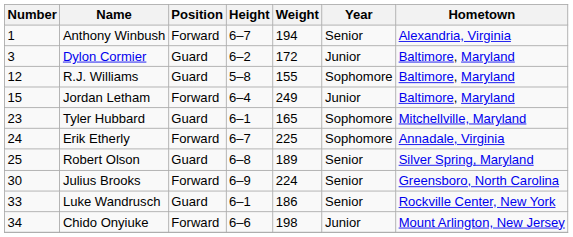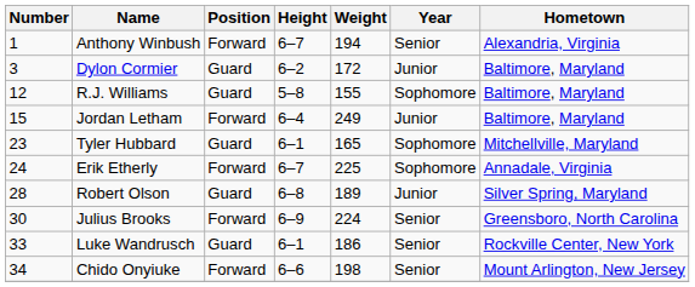 <table class="wikitable" style="font-size: 95%;">
 <tr>
 <th>Number</th>
 <th>Name</th>
 <th>Position</th>
 <th>Height</th>
 <th>Weight</th>
 <th>Year</th>
 <th>Hometown</th>
 </tr>
 <tr>
 <td>1</td>
 <td>Anthony Winbush</td>
 <td>Forward</td>
 <td>6–7</td>
 <td>194</td>
 <td>Senior</td>
 <td><a href='#'>Alexandria, Virginia</a></td>
 </tr>
 <tr>
 <td>3</td>
 <td><a href='#'>Dylon Cormier</a></td>
 <td>Guard</td>
 <td>6–2</td>
 <td>172</td>
 <td>Junior</td>
 <td><a href='#'>Baltimore</a>, <a href='#'>Maryland</a></td>
 </tr>
 <tr>
 <td>12</td>
 <td>R.J. Williams</td>
 <td>Guard</td>
 <td>5–8</td>
 <td>155</td>
 <td>Sophomore</td>
 <td><a href='#'>Baltimore</a>, <a href='#'>Maryland</a></td>
 </tr>
 <tr>
 <td>15</td>
 <td>Jordan Letham</td>
 <td>Forward</td>
 <td>6–4</td>
 <td>249</td>
 <td>Junior</td>
 <td><a href='#'>Baltimore</a>, <a href='#'>Maryland</a></td>
 </tr>
 <tr>
 <td>23</td>
 <td>Tyler Hubbard</td>
 <td>Guard</td>
 <td>6–1</td>
 <td>165</td>
 <td>Sophomore</td>
 <td><a href='#'>Mitchellville, Maryland</a></td>
 </tr>
 <tr>
 <td>24</td>
 <td>Erik Etherly</td>
 <td>Forward</td>
 <td>6–7</td>
 <td>225</td>
 <td>Sophomore</td>
 <td><a href='#'>Annadale, Virginia</a></td>
 </tr>
 <tr>
-<td>25</td>
+<td>28</td>
 <td>Robert Olson</td>
 <td>Guard</td>
 <td>6–8</td>
 <td>189</td>
-<td>Senior</td>
+<td>Junior</td>
 <td><a href='#'>Silver Spring, Maryland</a></td>
 </tr>
 <tr>
 <td>30</td>
 <td>Julius Brooks</td>
 <td>Forward</td>
 <td>6–9</td>
 <td>224</td>
 <td>Senior</td>
 <td><a href='#'>Greensboro, North Carolina</a></td>
 </tr>
 <tr>
 <td>33</td>
 <td>Luke Wandrusch</td>
 <td>Guard</td>
 <td>6–1</td>
 <td>186</td>
 <td>Senior</td>
 <td><a href='#'>Rockville Center, New York</a></td>
 </tr>
 <tr>
 <td>34</td>
 <td>Chido Onyiuke</td>
 <td>Forward</td>
 <td>6–6</td>
 <td>198</td>
-<td>Junior</td>
+<td>Senior</td>
 <td><a href='#'>Mount Arlington, New Jersey</a></td>
 </tr>
 <tr>
 </tr>
 </table>
